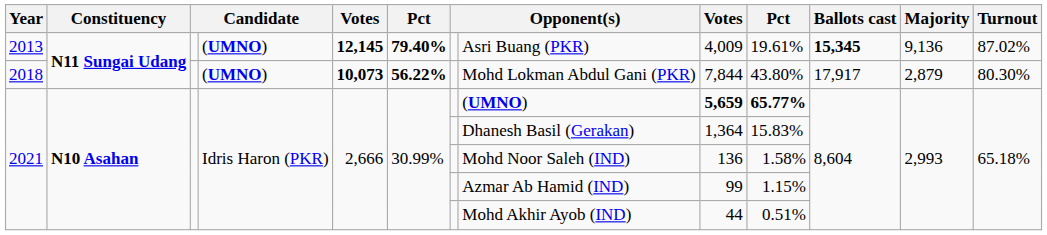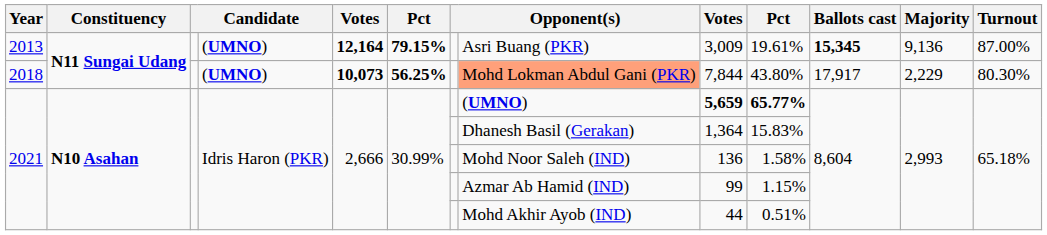 <table class="wikitable" style="margin:0.5em ; font-size:95%">
 <tr>
 <th>Year</th>
 <th>Constituency</th>
 <th colspan=2>Candidate</th>
 <th>Votes</th>
 <th>Pct</th>
 <th colspan=2>Opponent(s)</th>
 <th>Votes</th>
 <th>Pct</th>
 <th>Ballots cast</th>
 <th>Majority</th>
 <th>Turnout</th>
 </tr>
 <tr>
 <td><a href='#'>2013</a></td>
 <td rowspan="2"><strong>N11 <a href='#'>Sungai Udang</a></strong></td>
 <td></td>
 <td> (<a href='#'><strong>UMNO</strong></a>)</td>
-<td align="right"><strong>12,145</strong></td>
-<td><strong>79.40%</strong></td>
+<td align="right"><strong>12,164</strong></td>
+<td><strong>79.15%</strong></td>
 <td></td>
 <td>Asri Buang (<a href='#'>PKR</a>)</td>
-<td align="right">4,009</td>
+<td align="right">3,009</td>
 <td>19.61%</td>
 <td><strong>15,345</strong></td>
 <td>9,136</td>
-<td>87.02%</td>
+<td>87.00%</td>
 </tr>
 <tr>
 <td><a href='#'>2018</a></td>
 <td></td>
 <td> (<a href='#'><strong>UMNO</strong></a>)</td>
 <td align="right"><strong>10,073</strong></td>
-<td><strong>56.22%</strong></td>
+<td><strong>56.25%</strong></td>
 <td></td>
-<td>Mohd Lokman Abdul Gani (<a href='#'>PKR</a>)</td>
+<td style="background: lightsalmon;">Mohd Lokman Abdul Gani (<a href='#'>PKR</a>)</td>
 <td align="right">7,844</td>
 <td>43.80%</td>
 <td>17,917</td>
-<td>2,879</td>
+<td>2,229</td>
 <td>80.30%</td>
 </tr>
 <tr>
 <td rowspan="5"><a href='#'>2021</a></td>
 <td rowspan="5"><strong>N10 <a href='#'>Asahan</a></strong></td>
 <td rowspan=5 ></td>
 <td rowspan="5">Idris Haron (<a href='#'>PKR</a>)</td>
 <td rowspan="5" align="right">2,666</td>
 <td rowspan="5">30.99%</td>
 <td></td>
 <td><strong></strong> (<a href='#'><strong>UMNO</strong></a>)</td>
 <td align="right"><strong>5,659</strong></td>
 <td><strong>65.77%</strong></td>
 <td rowspan=5>8,604</td>
 <td rowspan=5>2,993</td>
 <td rowspan=5>65.18%</td>
 </tr>
 <tr>
 <td bgcolor=></td>
 <td>Dhanesh Basil (<a href='#'>Gerakan</a>)</td>
 <td align="right">1,364</td>
 <td>15.83%</td>
 </tr>
 <tr>
 <td></td>
 <td>Mohd Noor Saleh (<a href='#'>IND</a>)</td>
 <td align="right">136</td>
 <td align="right">1.58%</td>
 </tr>
 <tr>
 <td></td>
 <td>Azmar Ab Hamid (<a href='#'>IND</a>)</td>
 <td align="right">99</td>
 <td align="right">1.15%</td>
 </tr>
 <tr>
 <td></td>
 <td>Mohd Akhir Ayob (<a href='#'>IND</a>)</td>
 <td align="right">44</td>
 <td align="right">0.51%</td>
 </tr>
 </table>
